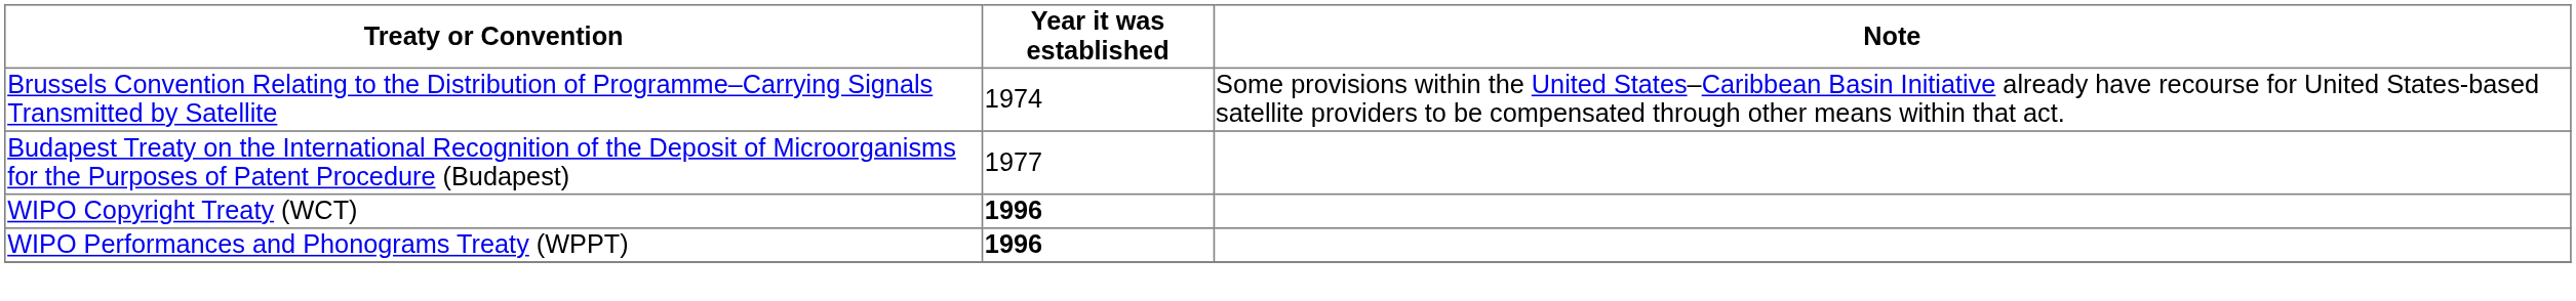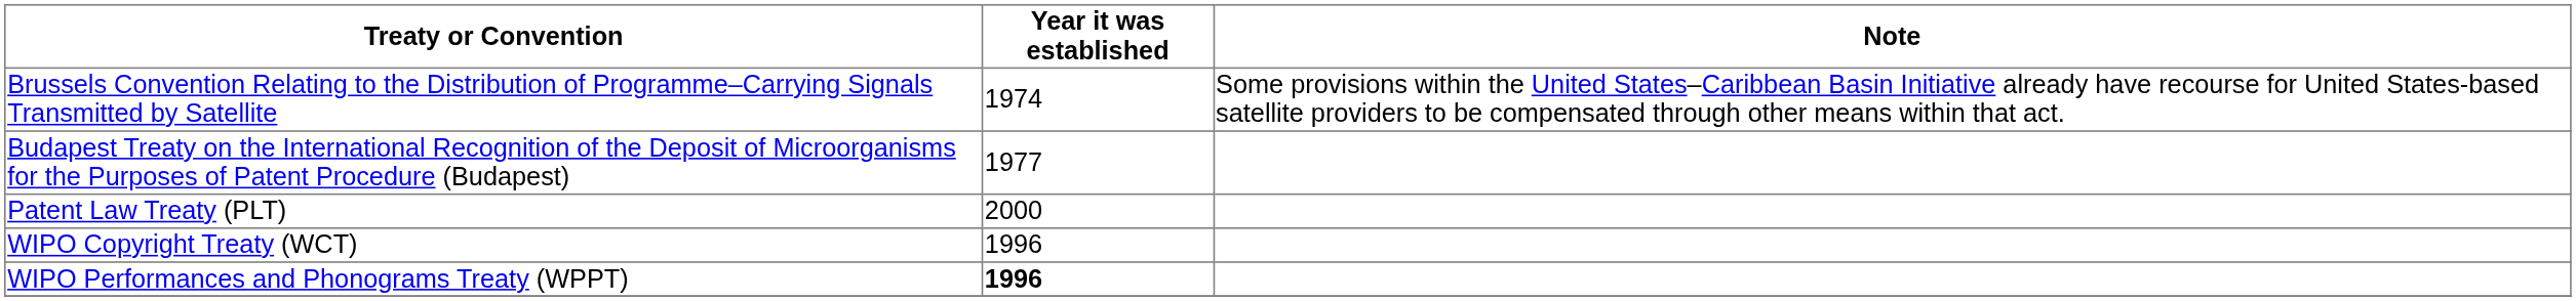 <table border="1" style="border-collapse: collapse;">
 <tr>
 <th>Treaty or Convention</th>
 <th>Year it was established</th>
 <th>Note</th>
 </tr>
 <tr>
 <td><a href='#'>Brussels Convention Relating to the Distribution of Programme–Carrying Signals Transmitted by Satellite</a></td>
 <td>1974</td>
 <td>Some provisions within the <a href='#'>United States</a>–<a href='#'>Caribbean Basin Initiative</a> already have recourse for United States-based satellite providers to be compensated through other means within that act.</td>
 </tr>
 <tr>
 <td><a href='#'>Budapest Treaty on the International Recognition of the Deposit of Microorganisms for the Purposes of Patent Procedure</a> (Budapest)</td>
 <td>1977</td>
 <td></td>
 </tr>
 <tr>
+<td><a href='#'>Patent Law Treaty</a> (PLT)</td>
+<td>2000</td>
+<td></td>
+</tr>
+<tr>
 <td><a href='#'>WIPO Copyright Treaty</a> (WCT)</td>
-<td><strong>1996</strong></td>
+<td>1996</td>
 <td></td>
 </tr>
 <tr>
 <td><a href='#'>WIPO Performances and Phonograms Treaty</a> (WPPT)</td>
 <td><strong>1996</strong></td>
 <td></td>
 </tr>
 <tr>
 </tr>
 </table>
